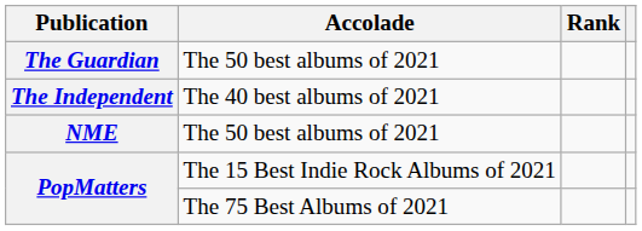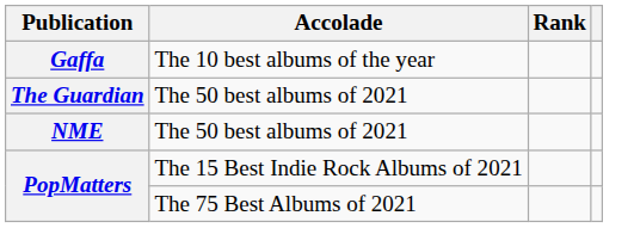 <table class="wikitable sortable plainrowheaders">
 <tr>
 <th scope="col">Publication</th>
 <th scope="col">Accolade</th>
 <th scope="col">Rank</th>
 <th scope="col" class="unsortable"></th>
 </tr>
 <tr>
-<th scope="row"><em><a href='#'>The Guardian</a></em></th>
-<td>The 50 best albums of 2021</td>
+<th scope="row"><em><a href='#'>Gaffa</a></em></th>
+<td>The 10 best albums of the year</td>
 <td></td>
 <td></td>
 </tr>
 <tr>
-<th scope="row"><em><a href='#'>The Independent</a></em></th>
-<td>The 40 best albums of 2021</td>
+<th scope="row"><em><a href='#'>The Guardian</a></em></th>
+<td>The 50 best albums of 2021</td>
 <td></td>
 <td></td>
 </tr>
 <tr>
 <th scope="row"><em><a href='#'>NME</a></em></th>
 <td>The 50 best albums of 2021</td>
 <td></td>
 <td></td>
 </tr>
 <tr>
 <th scope="row" rowspan="2"><em><a href='#'>PopMatters</a></em></th>
 <td>The 15 Best Indie Rock Albums of 2021</td>
 <td></td>
 <td></td>
 </tr>
 <tr>
 <td>The 75 Best Albums of 2021</td>
 <td></td>
 <td></td>
 </tr>
 </table>
